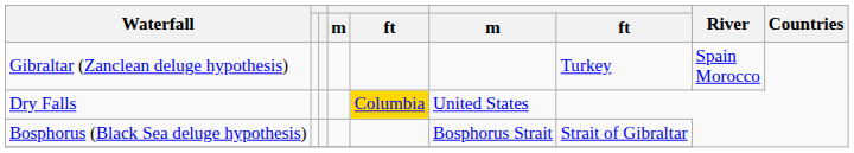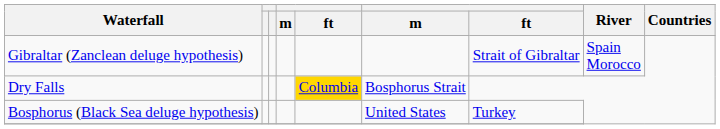 <table class="wikitable sortable">
 <tr>
 <th rowspan=2>Waterfall</th>
 <th colspan=2></th>
 <th colspan=2></th>
 <th colspan=2></th>
 <th rowspan=2>River</th>
 <th rowspan=2>Countries</th>
 </tr>
 <tr>
 <th></th>
 <th></th>
 <th>m</th>
 <th>ft</th>
 <th>m</th>
 <th>ft</th>
 </tr>
 <tr>
 <td><a href='#'>Gibraltar</a> (<a href='#'>Zanclean deluge hypothesis</a>)</td>
 <td></td>
 <td></td>
 <td></td>
 <td></td>
 <td></td>
-<td> <a href='#'>Turkey</a></td>
+<td><a href='#'>Strait of Gibraltar</a></td>
 <td> <a href='#'>Spain</a><br> <a href='#'>Morocco</a></td>
 </tr>
 <tr>
 <td><a href='#'>Dry Falls</a></td>
 <td></td>
 <td></td>
 <td></td>
 <td style="background: gold;"><a href='#'>Columbia</a></td>
-<td> <a href='#'>United States</a></td>
+<td><a href='#'>Bosphorus Strait</a></td>
 </tr>
 <tr>
 <td><a href='#'>Bosphorus</a> (<a href='#'>Black Sea deluge hypothesis</a>)</td>
 <td></td>
 <td></td>
 <td></td>
 <td></td>
-<td><a href='#'>Bosphorus Strait</a></td>
-<td><a href='#'>Strait of Gibraltar</a></td>
+<td> <a href='#'>United States</a></td>
+<td> <a href='#'>Turkey</a></td>
 </tr>
 <tr>
 </tr>
 </table>
